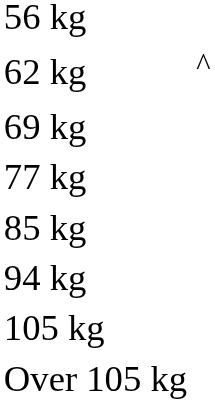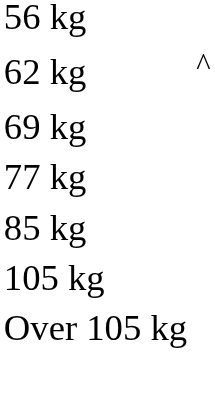 <table>
 <tr>
 <td>56 kg</td>
 <td></td>
 <td></td>
 <td></td>
 </tr>
 <tr>
 <td>62 kg</td>
 <td><sup>^</sup></td>
 <td></td>
 <td></td>
 </tr>
 <tr>
 <td>69 kg</td>
 <td></td>
 <td></td>
 <td></td>
 </tr>
 <tr>
 <td>77 kg</td>
 <td></td>
 <td></td>
 <td></td>
 </tr>
 <tr>
 <td>85 kg</td>
 <td></td>
 <td></td>
 <td></td>
 </tr>
 <tr>
-<td>94 kg</td>
-<td></td>
-<td></td>
-<td></td>
-</tr>
-<tr>
 <td>105 kg</td>
 <td></td>
 <td></td>
 <td></td>
 </tr>
 <tr>
 <td>Over 105 kg</td>
 <td></td>
 <td></td>
 <td></td>
 </tr>
 </table>
